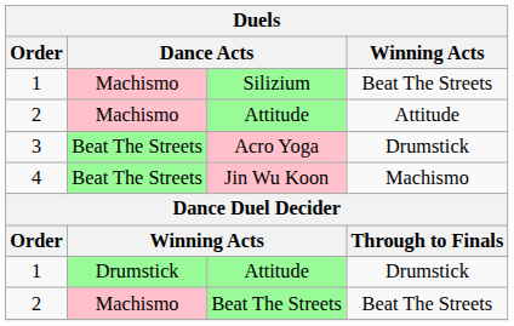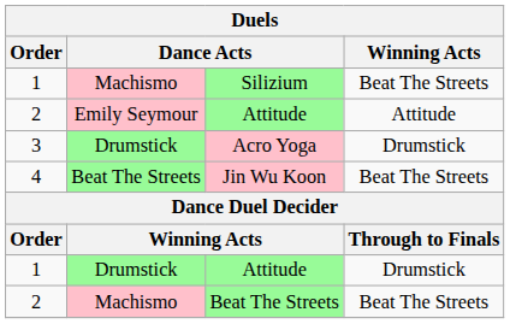 <table class="wikitable" style="text-align:center;">
 <tr>
 <th colspan="4">Duels</th>
 </tr>
 <tr>
 <th>Order</th>
 <th colspan="2">Dance Acts</th>
 <th>Winning Acts</th>
 </tr>
 <tr>
 <td>1</td>
 <td style="background:pink">Machismo</td>
 <td style="background:palegreen">Silizium</td>
 <td>Beat The Streets</td>
 </tr>
 <tr>
 <td>2</td>
-<td style="background:pink">Machismo</td>
+<td style="background:pink">Emily Seymour</td>
 <td style="background:palegreen">Attitude</td>
 <td>Attitude</td>
 </tr>
 <tr>
 <td>3</td>
-<td style="background:palegreen">Beat The Streets</td>
+<td style="background:palegreen">Drumstick</td>
 <td style="background:pink">Acro Yoga</td>
 <td>Drumstick</td>
 </tr>
 <tr>
 <td>4</td>
 <td style="background:palegreen">Beat The Streets</td>
 <td style="background:pink">Jin Wu Koon</td>
-<td>Machismo</td>
+<td>Beat The Streets</td>
 </tr>
 <tr>
 <th colspan="4">Dance Duel Decider</th>
 </tr>
 <tr>
 <th>Order</th>
 <th colspan="2">Winning Acts</th>
 <th>Through to Finals</th>
 </tr>
 <tr>
 <td>1</td>
 <td style="background:palegreen">Drumstick</td>
 <td style="background:palegreen">Attitude</td>
 <td>Drumstick</td>
 </tr>
 <tr>
 <td>2</td>
 <td style="background:pink">Machismo</td>
 <td style="background:palegreen">Beat The Streets</td>
 <td>Beat The Streets</td>
 </tr>
 <tr>
 </tr>
 </table>
